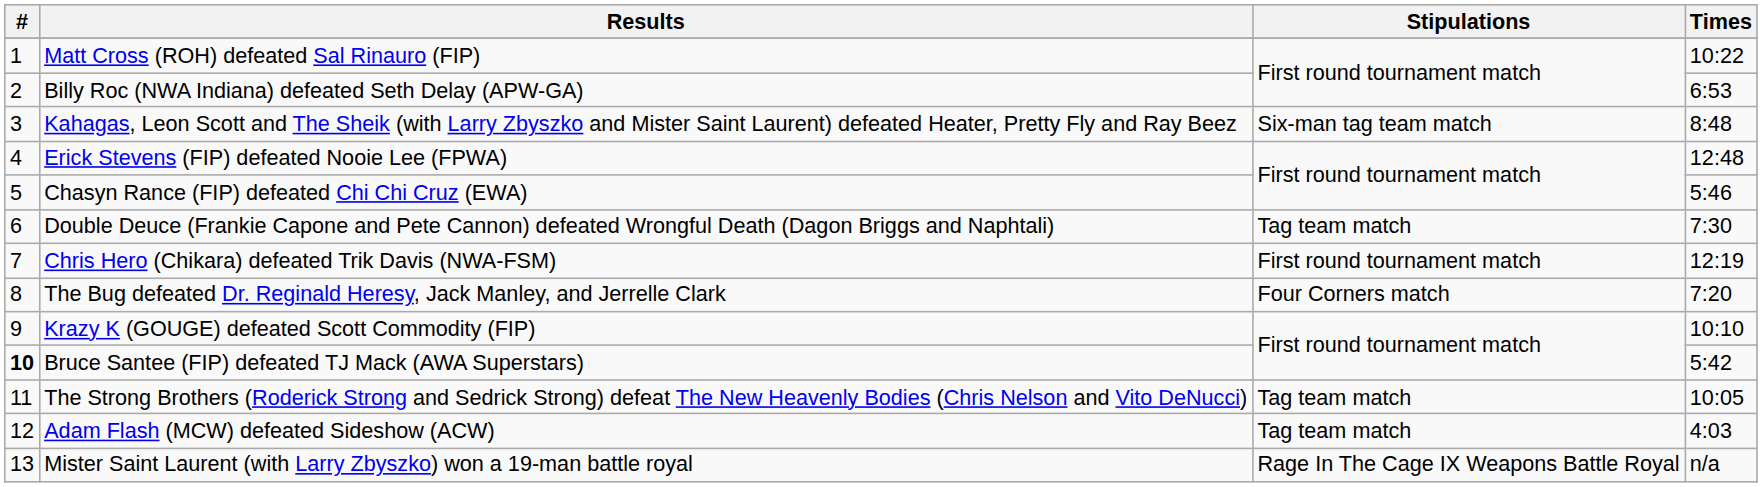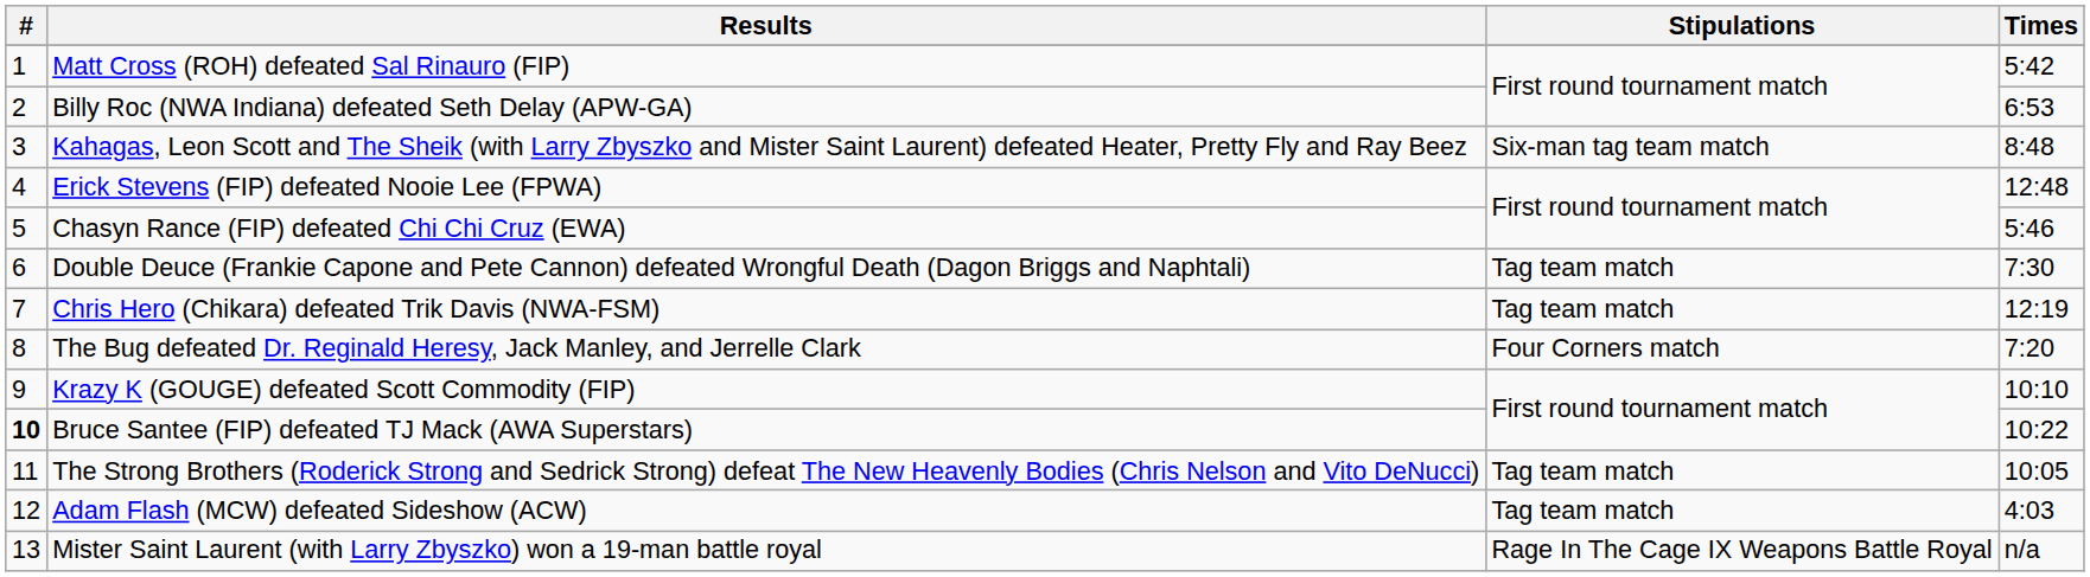 <table style="font-size: 85%" class="wikitable sortable">
 <tr>
 <th><strong>#</strong></th>
 <th><strong>Results</strong></th>
 <th><strong>Stipulations</strong></th>
 <th><strong>Times</strong></th>
 </tr>
 <tr>
 </tr>
 <tr>
 <td>1</td>
 <td><a href='#'>Matt Cross</a> (ROH) defeated <a href='#'>Sal Rinauro</a> (FIP)</td>
 <td rowspan="2">First round tournament match</td>
-<td>10:22</td>
+<td>5:42</td>
 </tr>
 <tr>
 <td>2</td>
 <td>Billy Roc (NWA Indiana) defeated Seth Delay (APW-GA)</td>
 <td>6:53</td>
 </tr>
 <tr>
 <td>3</td>
 <td><a href='#'>Kahagas</a>, Leon Scott and <a href='#'>The Sheik</a> (with <a href='#'>Larry Zbyszko</a> and Mister Saint Laurent) defeated Heater, Pretty Fly and Ray Beez</td>
 <td>Six-man tag team match</td>
 <td>8:48</td>
 </tr>
 <tr>
 <td>4</td>
 <td><a href='#'>Erick Stevens</a> (FIP) defeated Nooie Lee (FPWA)</td>
 <td rowspan="2">First round tournament match</td>
 <td>12:48</td>
 </tr>
 <tr>
 <td>5</td>
 <td>Chasyn Rance (FIP) defeated <a href='#'>Chi Chi Cruz</a> (EWA)</td>
 <td>5:46</td>
 </tr>
 <tr>
 <td>6</td>
 <td>Double Deuce (Frankie Capone and Pete Cannon) defeated Wrongful Death (Dagon Briggs and Naphtali)</td>
 <td>Tag team match</td>
 <td>7:30</td>
 </tr>
 <tr>
 <td>7</td>
 <td><a href='#'>Chris Hero</a> (Chikara) defeated Trik Davis (NWA-FSM)</td>
-<td>First round tournament match</td>
+<td>Tag team match</td>
 <td>12:19</td>
 </tr>
 <tr>
 <td>8</td>
 <td>The Bug defeated <a href='#'>Dr. Reginald Heresy</a>, Jack Manley, and Jerrelle Clark</td>
 <td>Four Corners match</td>
 <td>7:20</td>
 </tr>
 <tr>
 <td>9</td>
 <td><a href='#'>Krazy K</a> (GOUGE) defeated Scott Commodity (FIP)</td>
 <td rowspan="2">First round tournament match</td>
 <td>10:10</td>
 </tr>
 <tr>
 <td><strong>10</strong></td>
 <td>Bruce Santee (FIP) defeated TJ Mack (AWA Superstars)</td>
-<td>5:42</td>
+<td>10:22</td>
 </tr>
 <tr>
 <td>11</td>
 <td>The Strong Brothers (<a href='#'>Roderick Strong</a> and Sedrick Strong) defeat <a href='#'>The New Heavenly Bodies</a> (<a href='#'>Chris Nelson</a> and <a href='#'>Vito DeNucci</a>)</td>
 <td>Tag team match</td>
 <td>10:05</td>
 </tr>
 <tr>
 <td>12</td>
 <td><a href='#'>Adam Flash</a> (MCW) defeated Sideshow (ACW)</td>
 <td>Tag team match</td>
 <td>4:03</td>
 </tr>
 <tr>
 <td>13</td>
 <td>Mister Saint Laurent (with <a href='#'>Larry Zbyszko</a>) won a 19-man battle royal</td>
 <td>Rage In The Cage IX Weapons Battle Royal</td>
 <td>n/a</td>
 </tr>
 </table>
